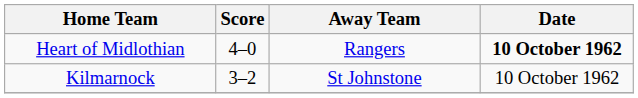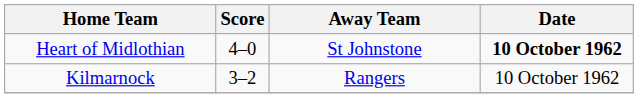 <table class="wikitable" style="text-align:center;">
 <tr>
 <th width=175>Home Team</th>
 <th width=20>Score</th>
 <th width=175>Away Team</th>
 <th width= 125>Date</th>
 </tr>
 <tr>
 <td><a href='#'>Heart of Midlothian</a></td>
 <td>4–0</td>
-<td><a href='#'>Rangers</a></td>
+<td><a href='#'>St Johnstone</a></td>
 <td><strong>10 October 1962</strong></td>
 </tr>
 <tr>
 <td><a href='#'>Kilmarnock</a></td>
 <td>3–2</td>
-<td><a href='#'>St Johnstone</a></td>
+<td><a href='#'>Rangers</a></td>
 <td>10 October 1962</td>
 </tr>
 <tr>
 </tr>
 </table>
